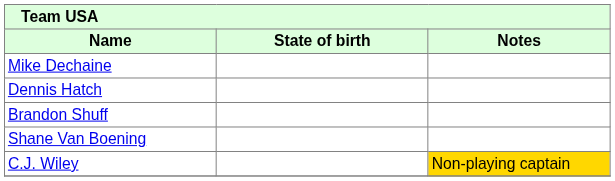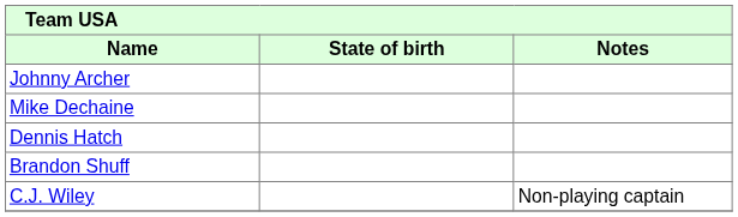 <table border="1" cellpadding="3" width="70%" style="border-collapse: collapse;">
 <tr bgcolor="#ddffdd">
 <td colspan=3>   <strong>Team USA</strong></td>
 </tr>
 <tr bgcolor="#ddffdd">
 <th width=35%>Name</th>
 <th width=35%>State of birth</th>
 <th width=30%%>Notes</th>
+</tr>
+<tr>
+<td><a href='#'>Johnny Archer</a></td>
+<td></td>
+<td></td>
 </tr>
 <tr>
 <td><a href='#'>Mike Dechaine</a></td>
 <td></td>
 <td></td>
 </tr>
 <tr>
 <td><a href='#'>Dennis Hatch</a></td>
 <td></td>
 <td></td>
 </tr>
 <tr>
 <td><a href='#'>Brandon Shuff</a></td>
 <td></td>
 <td></td>
 </tr>
 <tr>
-<td><a href='#'>Shane Van Boening</a></td>
-<td></td>
-<td></td>
-</tr>
-<tr>
 <td><a href='#'>C.J. Wiley</a></td>
 <td></td>
-<td style="background: gold;">Non-playing captain</td>
+<td>Non-playing captain</td>
 </tr>
 <tr>
 </tr>
 </table>
